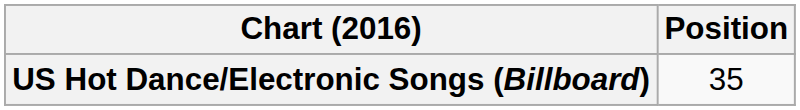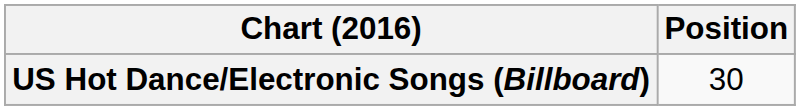 <table class="wikitable plainrowheaders" style="text-align:center">
 <tr>
 <th scope="col">Chart (2016)</th>
 <th scope="col">Position</th>
 </tr>
 <tr>
 <th scope="row">US Hot Dance/Electronic Songs (<em>Billboard</em>)</th>
-<td>35</td>
+<td>30</td>
 </tr>
 </table>
